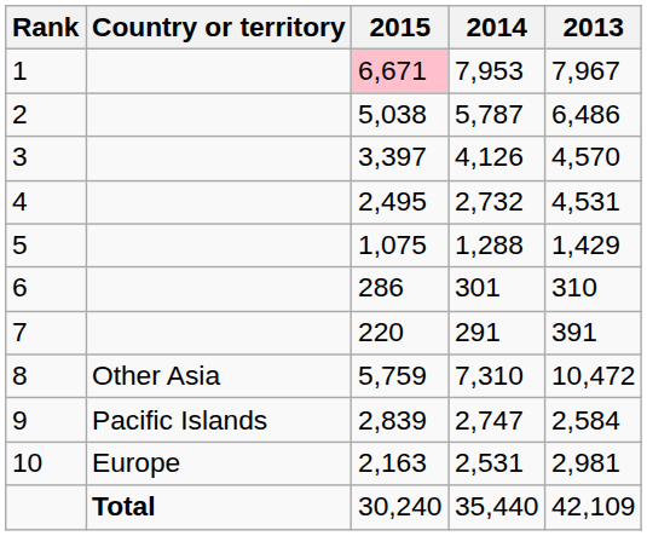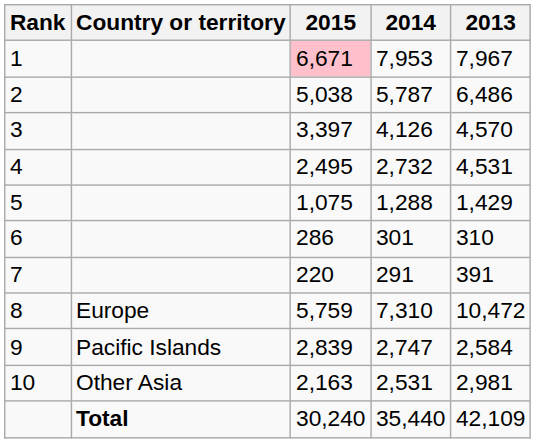 <table class="wikitable sortable">
 <tr>
 <th>Rank</th>
 <th>Country or territory</th>
 <th>2015</th>
 <th>2014</th>
 <th>2013</th>
 </tr>
 <tr>
 <td>1</td>
 <td></td>
 <td style="background: pink;">6,671</td>
 <td>7,953</td>
 <td>7,967</td>
 </tr>
 <tr>
 <td>2</td>
 <td></td>
 <td>5,038</td>
 <td>5,787</td>
 <td>6,486</td>
 </tr>
 <tr>
 <td>3</td>
 <td></td>
 <td>3,397</td>
 <td>4,126</td>
 <td>4,570</td>
 </tr>
 <tr>
 <td>4</td>
 <td></td>
 <td>2,495</td>
 <td>2,732</td>
 <td>4,531</td>
 </tr>
 <tr>
 <td>5</td>
 <td></td>
 <td>1,075</td>
 <td>1,288</td>
 <td>1,429</td>
 </tr>
 <tr>
 <td>6</td>
 <td></td>
 <td>286</td>
 <td>301</td>
 <td>310</td>
 </tr>
 <tr>
 <td>7</td>
 <td></td>
 <td>220</td>
 <td>291</td>
 <td>391</td>
 </tr>
 <tr>
 <td>8</td>
-<td>Other Asia</td>
+<td>Europe</td>
 <td>5,759</td>
 <td>7,310</td>
 <td>10,472</td>
 </tr>
 <tr>
 <td>9</td>
 <td>Pacific Islands</td>
 <td>2,839</td>
 <td>2,747</td>
 <td>2,584</td>
 </tr>
 <tr>
 <td>10</td>
-<td>Europe</td>
+<td>Other Asia</td>
 <td>2,163</td>
 <td>2,531</td>
 <td>2,981</td>
 </tr>
 <tr>
 <td></td>
 <td><strong>Total</strong></td>
 <td>30,240</td>
 <td>35,440</td>
 <td>42,109</td>
 </tr>
 </table>
